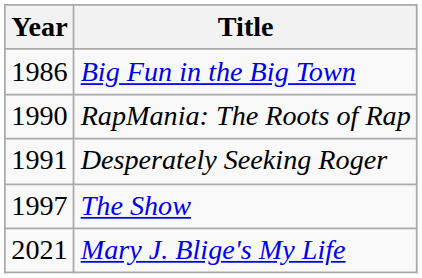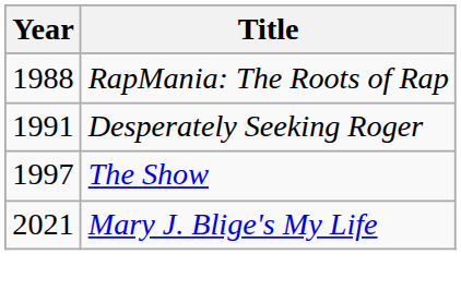 <table class="wikitable plainrowheaders" style="margin-right: 0;">
 <tr>
 <th>Year</th>
 <th>Title</th>
 </tr>
 <tr>
-<td>1986</td>
-<td><em><a href='#'>Big Fun in the Big Town</a></em></td>
-</tr>
-<tr>
-<td>1990</td>
+<td>1988</td>
 <td><em>RapMania: The Roots of Rap</em></td>
 </tr>
 <tr>
 <td>1991</td>
 <td><em>Desperately Seeking Roger</em></td>
 </tr>
 <tr>
 <td>1997</td>
 <td><em><a href='#'>The Show</a></em></td>
 </tr>
 <tr>
 <td>2021</td>
 <td><em><a href='#'>Mary J. Blige's My Life</a></em></td>
 </tr>
 </table>
